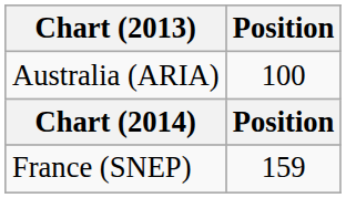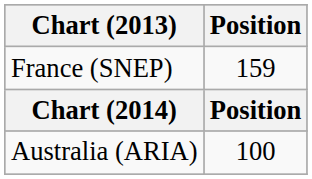 <table class="wikitable">
 <tr>
 <th>Chart (2013)</th>
 <th>Position</th>
 </tr>
 <tr>
-<td>Australia (ARIA)</td>
-<td style="text-align:center;">100</td>
+<td>France (SNEP)</td>
+<td style="text-align:center;">159</td>
 </tr>
 <tr>
 <th>Chart (2014)</th>
 <th>Position</th>
 </tr>
 <tr>
-<td>France (SNEP)</td>
-<td style="text-align:center;">159</td>
+<td>Australia (ARIA)</td>
+<td style="text-align:center;">100</td>
 </tr>
 </table>
